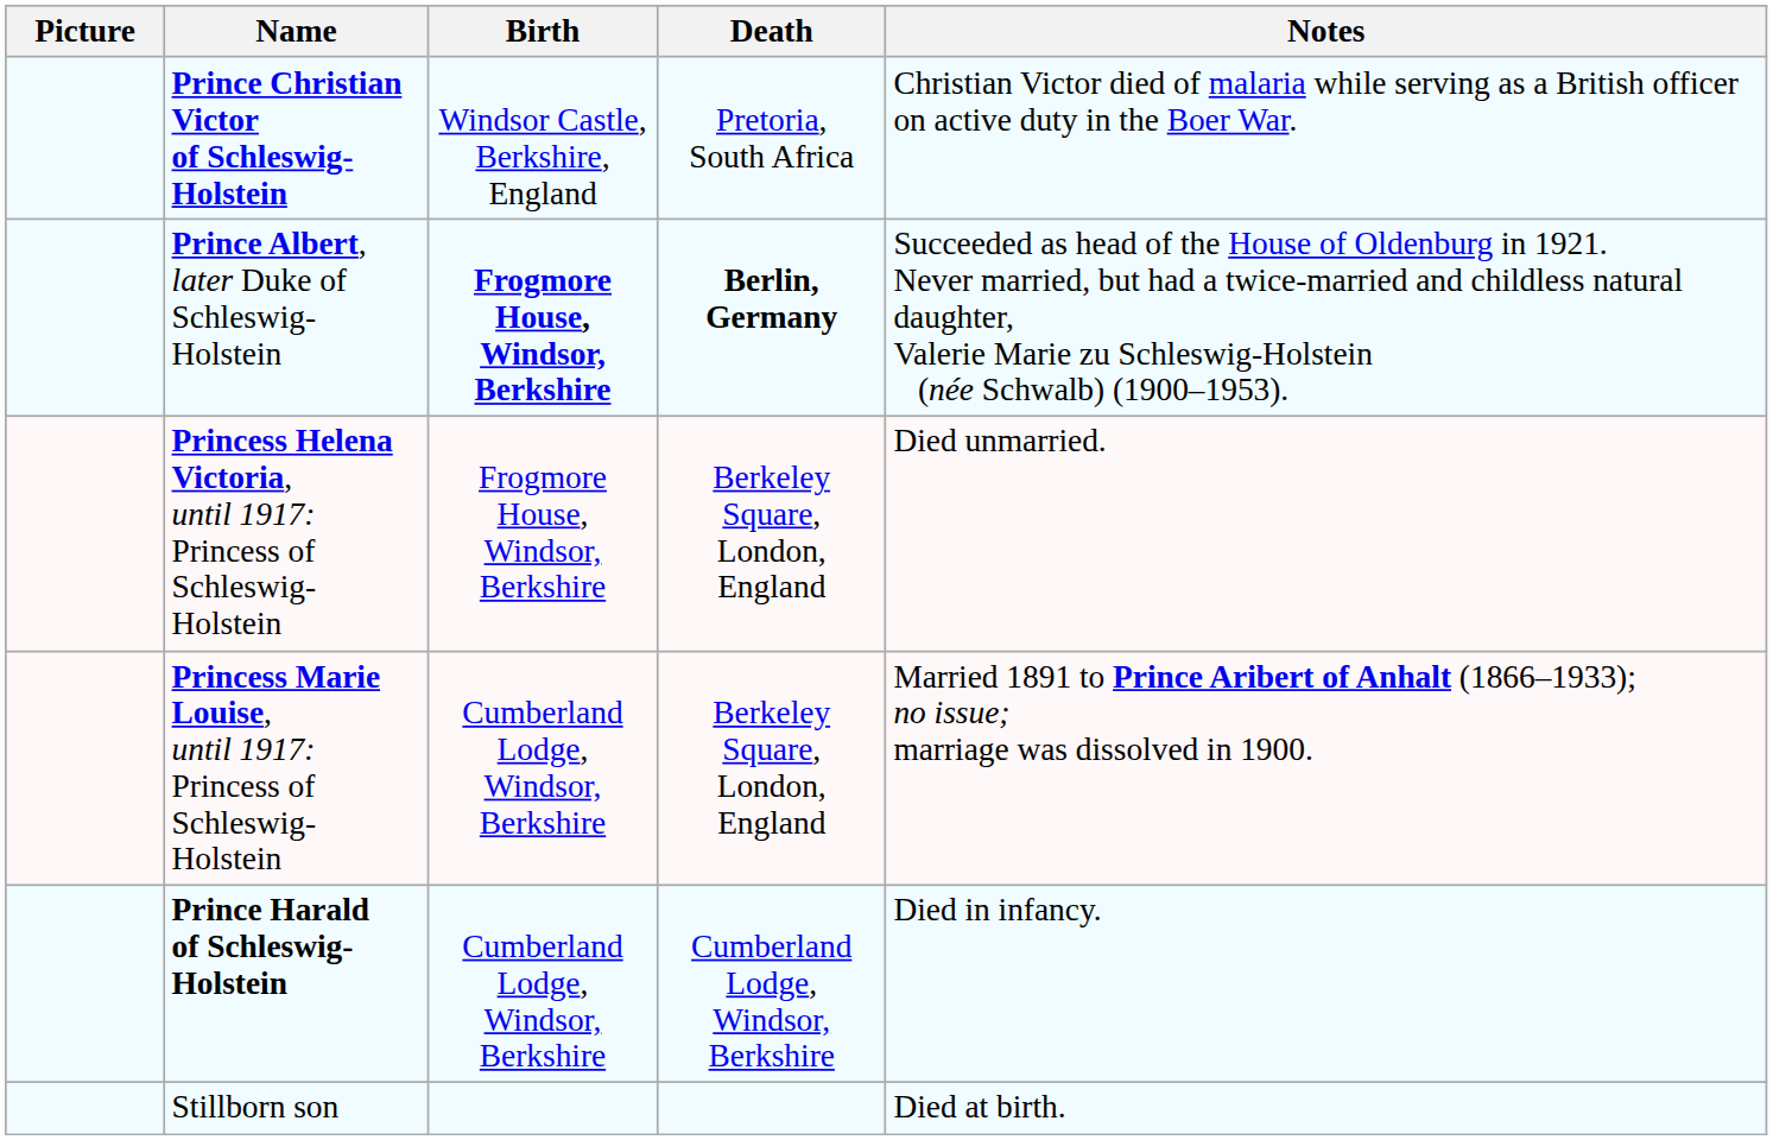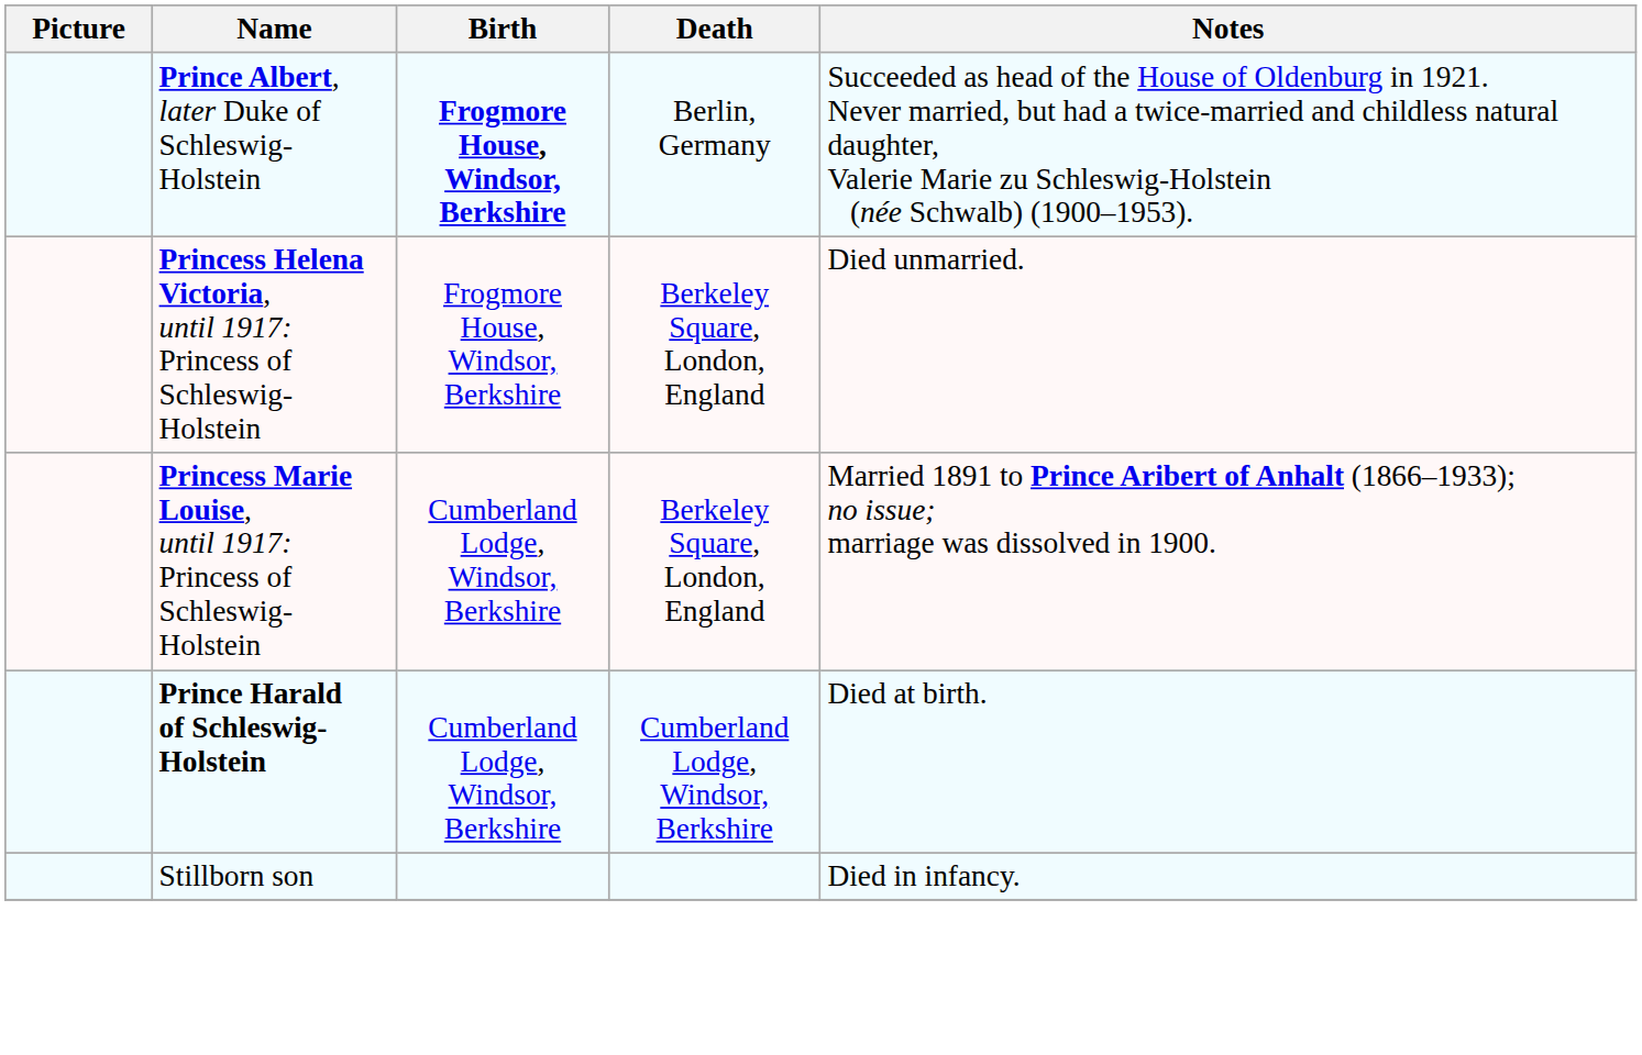 <table class="sortable wikitable">
 <tr>
 <th class="unsortable" width="9%">Picture</th>
 <th width="15%">Name</th>
 <th width="13%">Birth</th>
 <th width="13%">Death</th>
 <th width="50%">Notes</th>
 </tr>
 <tr valign="top" bgcolor=f0fcff>
 <td align=center></td>
-<td><a href='#'><strong>Prince Christian Victor<br>of Schleswig-Holstein</strong></a></td>
-<td align="center"><br><a href='#'>Windsor Castle</a>,<br> <a href='#'>Berkshire</a>, England</td>
-<td align="center"><br><a href='#'>Pretoria</a>,<br> South Africa</td>
-<td>Christian Victor died of <a href='#'>malaria</a> while serving as a British officer on active duty in the <a href='#'>Boer War</a>.</td>
-</tr>
-<tr valign="top" bgcolor=f0fcff>
-<td align=center></td>
 <td><strong><a href='#'>Prince Albert</a></strong>,<br><em>later</em> Duke of Schleswig-Holstein</td>
 <td align="center"><strong><br><a href='#'>Frogmore House</a>,<br> <a href='#'>Windsor, Berkshire</a></strong></td>
-<td align="center"><strong><br>Berlin, Germany</strong></td>
+<td align="center"><br>Berlin, Germany</td>
 <td>Succeeded as head of the <a href='#'>House of Oldenburg</a> in 1921.<br> Never married, but had a twice-married and childless natural daughter,<br> Valerie Marie zu Schleswig-Holstein<br>   (<em>née</em> Schwalb) (1900–1953).<br></td>
 </tr>
 <tr valign="top" bgcolor=fff8f8>
 <td align=center></td>
 <td><strong><a href='#'>Princess Helena Victoria</a></strong>,<br> <em>until 1917:</em> Princess of Schleswig-Holstein</td>
 <td align="center"><br><a href='#'>Frogmore House</a>,<br> <a href='#'>Windsor, Berkshire</a></td>
 <td align="center"><br><a href='#'>Berkeley Square</a>,<br> London, England</td>
 <td>Died unmarried.</td>
 </tr>
 <tr valign="top" bgcolor=fff8f8>
 <td align=center></td>
 <td><strong><a href='#'>Princess Marie Louise</a></strong>,<br><em>until 1917:</em> Princess of Schleswig-Holstein</td>
 <td align="center"><br><a href='#'>Cumberland Lodge</a>,<br> <a href='#'>Windsor, Berkshire</a></td>
 <td align="center"><br><a href='#'>Berkeley Square</a>,<br> London, England</td>
 <td>Married 1891 to <strong><a href='#'>Prince Aribert of Anhalt</a></strong> (1866–1933);<br><em>no issue;</em><br> marriage was dissolved in 1900.</td>
 </tr>
 <tr valign="top" bgcolor=f0fcff>
 <td align=center></td>
 <td><strong>Prince Harald<br>of Schleswig-Holstein</strong></td>
 <td align="center"><br><a href='#'>Cumberland Lodge</a>,<br> <a href='#'>Windsor, Berkshire</a></td>
 <td align="center"><br><a href='#'>Cumberland Lodge</a>,<br> <a href='#'>Windsor, Berkshire</a></td>
-<td>Died in infancy.</td>
+<td>Died at birth.</td>
 </tr>
 <tr valign="top" bgcolor=f0fcff>
 <td align=center></td>
 <td>Stillborn son</td>
 <td align="center"></td>
 <td align="center"></td>
-<td>Died at birth.</td>
+<td>Died in infancy.</td>
 </tr>
 <tr>
 </tr>
 </table>
